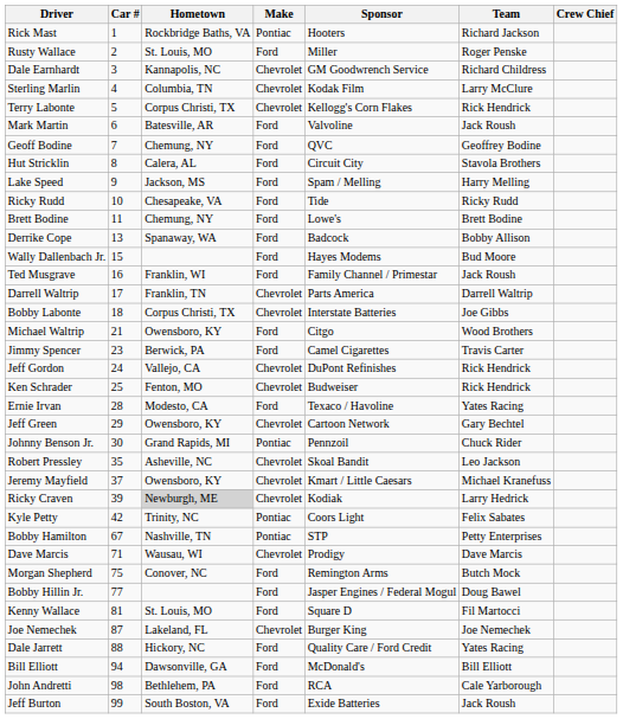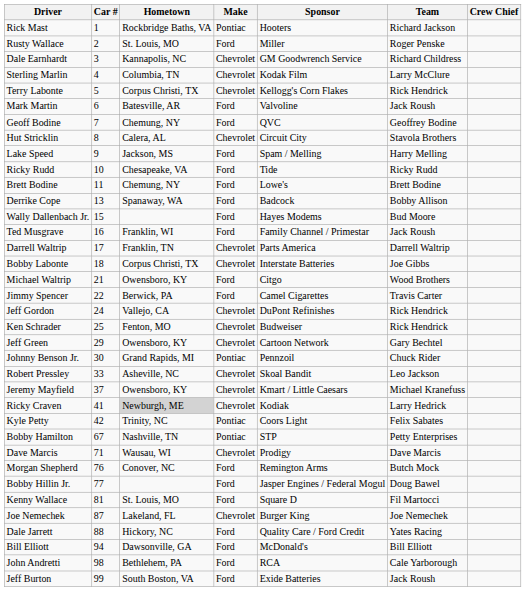 <table class="wikitable">
 <tr>
 <th colspan="1" rowspan="1"><abbr>Driver</abbr></th>
 <th colspan="1" rowspan="1">Car #</th>
 <th colspan="1" rowspan="1"><abbr>Hometown</abbr></th>
 <th colspan="1" rowspan="1"><abbr>Make</abbr></th>
 <th colspan="1" rowspan="1"><abbr>Sponsor</abbr></th>
 <th colspan="1" rowspan="1"><abbr>Team</abbr></th>
 <th colspan="1" rowspan="1"><abbr>Crew Chief</abbr></th>
 </tr>
 <tr>
 <td>Rick Mast</td>
 <td>1</td>
 <td>Rockbridge Baths, VA</td>
 <td>Pontiac</td>
 <td>Hooters</td>
 <td>Richard Jackson</td>
 <td></td>
 </tr>
 <tr>
 <td>Rusty Wallace</td>
 <td>2</td>
 <td>St. Louis, MO</td>
 <td>Ford</td>
 <td>Miller</td>
 <td>Roger Penske</td>
 <td></td>
 </tr>
 <tr>
 <td>Dale Earnhardt</td>
 <td>3</td>
 <td>Kannapolis, NC</td>
 <td>Chevrolet</td>
 <td>GM Goodwrench Service</td>
 <td>Richard Childress</td>
 <td></td>
 </tr>
 <tr>
 <td>Sterling Marlin</td>
 <td>4</td>
 <td>Columbia, TN</td>
 <td>Chevrolet</td>
 <td>Kodak Film</td>
 <td>Larry McClure</td>
 <td></td>
 </tr>
 <tr>
 <td>Terry Labonte</td>
 <td>5</td>
 <td>Corpus Christi, TX</td>
 <td>Chevrolet</td>
 <td>Kellogg's Corn Flakes</td>
 <td>Rick Hendrick</td>
 <td></td>
 </tr>
 <tr>
 <td>Mark Martin</td>
 <td>6</td>
 <td>Batesville, AR</td>
 <td>Ford</td>
 <td>Valvoline</td>
 <td>Jack Roush</td>
 <td></td>
 </tr>
 <tr>
 <td>Geoff Bodine</td>
 <td>7</td>
 <td>Chemung, NY</td>
 <td>Ford</td>
 <td>QVC</td>
 <td>Geoffrey Bodine</td>
 <td></td>
 </tr>
 <tr>
 <td>Hut Stricklin</td>
 <td>8</td>
 <td>Calera, AL</td>
-<td>Ford</td>
+<td>Chevrolet</td>
 <td>Circuit City</td>
 <td>Stavola Brothers</td>
 <td></td>
 </tr>
 <tr>
 <td>Lake Speed</td>
 <td>9</td>
 <td>Jackson, MS</td>
 <td>Ford</td>
 <td>Spam / Melling</td>
 <td>Harry Melling</td>
 <td></td>
 </tr>
 <tr>
 <td>Ricky Rudd</td>
 <td>10</td>
 <td>Chesapeake, VA</td>
 <td>Ford</td>
 <td>Tide</td>
 <td>Ricky Rudd</td>
 <td></td>
 </tr>
 <tr>
 <td>Brett Bodine</td>
 <td>11</td>
 <td>Chemung, NY</td>
 <td>Ford</td>
 <td>Lowe's</td>
 <td>Brett Bodine</td>
 <td></td>
 </tr>
 <tr>
 <td>Derrike Cope</td>
 <td>13</td>
 <td>Spanaway, WA</td>
 <td>Ford</td>
 <td>Badcock</td>
 <td>Bobby Allison</td>
 <td></td>
 </tr>
 <tr>
 <td>Wally Dallenbach Jr.</td>
 <td>15</td>
 <td></td>
 <td>Ford</td>
 <td>Hayes Modems</td>
 <td>Bud Moore</td>
 <td></td>
 </tr>
 <tr>
 <td>Ted Musgrave</td>
 <td>16</td>
 <td>Franklin, WI</td>
 <td>Ford</td>
 <td>Family Channel / Primestar</td>
 <td>Jack Roush</td>
 <td></td>
 </tr>
 <tr>
 <td>Darrell Waltrip</td>
 <td>17</td>
 <td>Franklin, TN</td>
 <td>Chevrolet</td>
 <td>Parts America</td>
 <td>Darrell Waltrip</td>
 <td></td>
 </tr>
 <tr>
 <td>Bobby Labonte</td>
 <td>18</td>
 <td>Corpus Christi, TX</td>
 <td>Chevrolet</td>
 <td>Interstate Batteries</td>
 <td>Joe Gibbs</td>
 <td></td>
 </tr>
 <tr>
 <td>Michael Waltrip</td>
 <td>21</td>
 <td>Owensboro, KY</td>
 <td>Ford</td>
 <td>Citgo</td>
 <td>Wood Brothers</td>
 <td></td>
 </tr>
 <tr>
 <td>Jimmy Spencer</td>
-<td>23</td>
+<td>22</td>
 <td>Berwick, PA</td>
 <td>Ford</td>
 <td>Camel Cigarettes</td>
 <td>Travis Carter</td>
 <td></td>
 </tr>
 <tr>
 <td>Jeff Gordon</td>
 <td>24</td>
 <td>Vallejo, CA</td>
 <td>Chevrolet</td>
 <td>DuPont Refinishes</td>
 <td>Rick Hendrick</td>
 <td></td>
 </tr>
 <tr>
 <td>Ken Schrader</td>
 <td>25</td>
 <td>Fenton, MO</td>
 <td>Chevrolet</td>
 <td>Budweiser</td>
 <td>Rick Hendrick</td>
 <td></td>
 </tr>
 <tr>
-<td>Ernie Irvan</td>
-<td>28</td>
-<td>Modesto, CA</td>
-<td>Ford</td>
-<td>Texaco / Havoline</td>
-<td>Yates Racing</td>
-<td></td>
-</tr>
-<tr>
 <td>Jeff Green</td>
 <td>29</td>
 <td>Owensboro, KY</td>
 <td>Chevrolet</td>
 <td>Cartoon Network</td>
 <td>Gary Bechtel</td>
 <td></td>
 </tr>
 <tr>
 <td>Johnny Benson Jr.</td>
 <td>30</td>
 <td>Grand Rapids, MI</td>
 <td>Pontiac</td>
 <td>Pennzoil</td>
 <td>Chuck Rider</td>
 <td></td>
 </tr>
 <tr>
 <td>Robert Pressley</td>
-<td>35</td>
+<td>33</td>
 <td>Asheville, NC</td>
 <td>Chevrolet</td>
 <td>Skoal Bandit</td>
 <td>Leo Jackson</td>
 <td></td>
 </tr>
 <tr>
 <td>Jeremy Mayfield</td>
 <td>37</td>
 <td>Owensboro, KY</td>
 <td>Chevrolet</td>
 <td>Kmart / Little Caesars</td>
 <td>Michael Kranefuss</td>
 <td></td>
 </tr>
 <tr>
 <td>Ricky Craven</td>
-<td>39</td>
+<td>41</td>
 <td style="background: lightgrey;">Newburgh, ME</td>
 <td>Chevrolet</td>
 <td>Kodiak</td>
 <td>Larry Hedrick</td>
 <td></td>
 </tr>
 <tr>
 <td>Kyle Petty</td>
 <td>42</td>
 <td>Trinity, NC</td>
 <td>Pontiac</td>
 <td>Coors Light</td>
 <td>Felix Sabates</td>
 <td></td>
 </tr>
 <tr>
 <td>Bobby Hamilton</td>
 <td>67</td>
 <td>Nashville, TN</td>
 <td>Pontiac</td>
 <td>STP</td>
 <td>Petty Enterprises</td>
 <td></td>
 </tr>
 <tr>
 <td>Dave Marcis</td>
 <td>71</td>
 <td>Wausau, WI</td>
 <td>Chevrolet</td>
 <td>Prodigy</td>
 <td>Dave Marcis</td>
 <td></td>
 </tr>
 <tr>
 <td>Morgan Shepherd</td>
-<td>75</td>
+<td>76</td>
 <td>Conover, NC</td>
 <td>Ford</td>
 <td>Remington Arms</td>
 <td>Butch Mock</td>
 <td></td>
 </tr>
 <tr>
 <td>Bobby Hillin Jr.</td>
 <td>77</td>
 <td></td>
 <td>Ford</td>
 <td>Jasper Engines / Federal Mogul</td>
 <td>Doug Bawel</td>
 <td></td>
 </tr>
 <tr>
 <td>Kenny Wallace</td>
 <td>81</td>
 <td>St. Louis, MO</td>
 <td>Ford</td>
 <td>Square D</td>
 <td>Fil Martocci</td>
 <td></td>
 </tr>
 <tr>
 <td>Joe Nemechek</td>
 <td>87</td>
 <td>Lakeland, FL</td>
 <td>Chevrolet</td>
 <td>Burger King</td>
 <td>Joe Nemechek</td>
 <td></td>
 </tr>
 <tr>
 <td>Dale Jarrett</td>
 <td>88</td>
 <td>Hickory, NC</td>
 <td>Ford</td>
 <td>Quality Care / Ford Credit</td>
 <td>Yates Racing</td>
 <td></td>
 </tr>
 <tr>
 <td>Bill Elliott</td>
 <td>94</td>
 <td>Dawsonville, GA</td>
 <td>Ford</td>
 <td>McDonald's</td>
 <td>Bill Elliott</td>
 <td></td>
 </tr>
 <tr>
 <td>John Andretti</td>
 <td>98</td>
 <td>Bethlehem, PA</td>
 <td>Ford</td>
 <td>RCA</td>
 <td>Cale Yarborough</td>
 <td></td>
 </tr>
 <tr>
 <td>Jeff Burton</td>
 <td>99</td>
 <td>South Boston, VA</td>
 <td>Ford</td>
 <td>Exide Batteries</td>
 <td>Jack Roush</td>
 </tr>
 </table>
